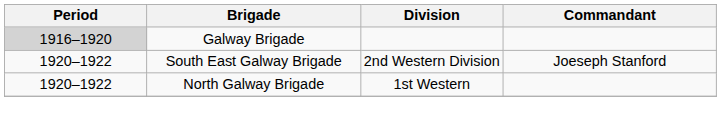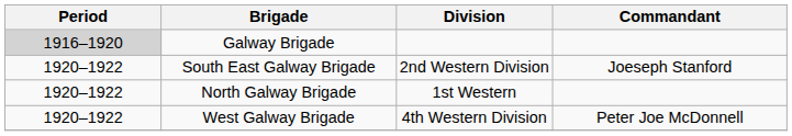 <table class="wikitable sortable" style="text-align:right">
 <tr>
 <th width=20%>Period</th>
 <th width=30%>Brigade</th>
 <th width=20%>Division</th>
 <th width=30%>Commandant</th>
 </tr>
 <tr>
 <td align="center" style="background: lightgrey;">1916–1920</td>
 <td align="center">Galway Brigade</td>
 <td align="center"></td>
 <td align="center"></td>
 </tr>
 <tr>
 <td align="center">1920–1922</td>
 <td align="center">South East Galway Brigade</td>
 <td align="center">2nd Western Division</td>
 <td align="center">Joeseph Stanford</td>
 </tr>
 <tr>
 <td align="center">1920–1922</td>
 <td align="center">North Galway Brigade</td>
 <td align="center">1st Western</td>
 <td align="center"></td>
 </tr>
 <tr>
+<td align="center">1920–1922</td>
+<td align="center">West Galway Brigade</td>
+<td align="center">4th Western Division</td>
+<td align="center">Peter Joe McDonnell</td>
+</tr>
+<tr>
 </tr>
 </table>
